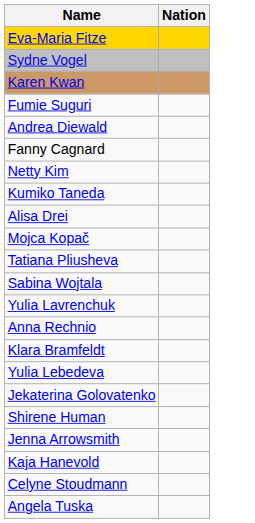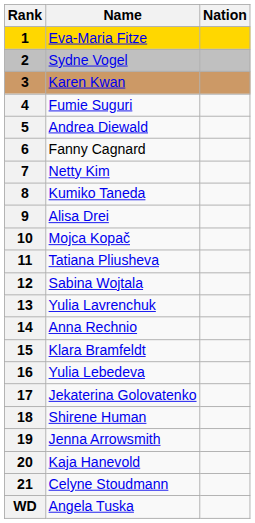 <table class="wikitable">
 <tr>
+<th>Rank</th>
 <th>Name</th>
 <th>Nation</th>
 </tr>
 <tr bgcolor="gold">
+<td align="center"><strong>1</strong></td>
 <td><a href='#'>Eva-Maria Fitze</a></td>
 <td></td>
 </tr>
 <tr bgcolor="silver">
+<td align="center"><strong>2</strong></td>
 <td><a href='#'>Sydne Vogel</a></td>
 <td></td>
 </tr>
 <tr bgcolor="cc9966">
+<td align="center"><strong>3</strong></td>
 <td><a href='#'>Karen Kwan</a></td>
 <td></td>
 </tr>
 <tr>
+<th>4</th>
 <td><a href='#'>Fumie Suguri</a></td>
 <td></td>
 </tr>
 <tr>
+<th>5</th>
 <td><a href='#'>Andrea Diewald</a></td>
 <td></td>
 </tr>
 <tr>
+<th>6</th>
 <td>Fanny Cagnard</td>
 <td></td>
 </tr>
 <tr>
+<th>7</th>
 <td><a href='#'>Netty Kim</a></td>
 <td></td>
 </tr>
 <tr>
+<th>8</th>
 <td><a href='#'>Kumiko Taneda</a></td>
 <td></td>
 </tr>
 <tr>
+<th>9</th>
 <td><a href='#'>Alisa Drei</a></td>
 <td></td>
 </tr>
 <tr>
+<th>10</th>
 <td><a href='#'>Mojca Kopač</a></td>
 <td></td>
 </tr>
 <tr>
+<th>11</th>
 <td><a href='#'>Tatiana Pliusheva</a></td>
 <td></td>
 </tr>
 <tr>
+<th>12</th>
 <td><a href='#'>Sabina Wojtala</a></td>
 <td></td>
 </tr>
 <tr>
+<th>13</th>
 <td><a href='#'>Yulia Lavrenchuk</a></td>
 <td></td>
 </tr>
 <tr>
+<th>14</th>
 <td><a href='#'>Anna Rechnio</a></td>
 <td></td>
 </tr>
 <tr>
+<th>15</th>
 <td><a href='#'>Klara Bramfeldt</a></td>
 <td></td>
 </tr>
 <tr>
+<th>16</th>
 <td><a href='#'>Yulia Lebedeva</a></td>
 <td></td>
 </tr>
 <tr>
+<th>17</th>
 <td><a href='#'>Jekaterina Golovatenko</a></td>
 <td></td>
 </tr>
 <tr>
+<th>18</th>
 <td><a href='#'>Shirene Human</a></td>
 <td></td>
 </tr>
 <tr>
+<th>19</th>
 <td><a href='#'>Jenna Arrowsmith</a></td>
 <td></td>
 </tr>
 <tr>
+<th>20</th>
 <td><a href='#'>Kaja Hanevold</a></td>
 <td></td>
 </tr>
 <tr>
+<th>21</th>
 <td><a href='#'>Celyne Stoudmann</a></td>
 <td></td>
 </tr>
 <tr>
+<th>WD</th>
 <td><a href='#'>Angela Tuska</a></td>
 <td></td>
 </tr>
 </table>
